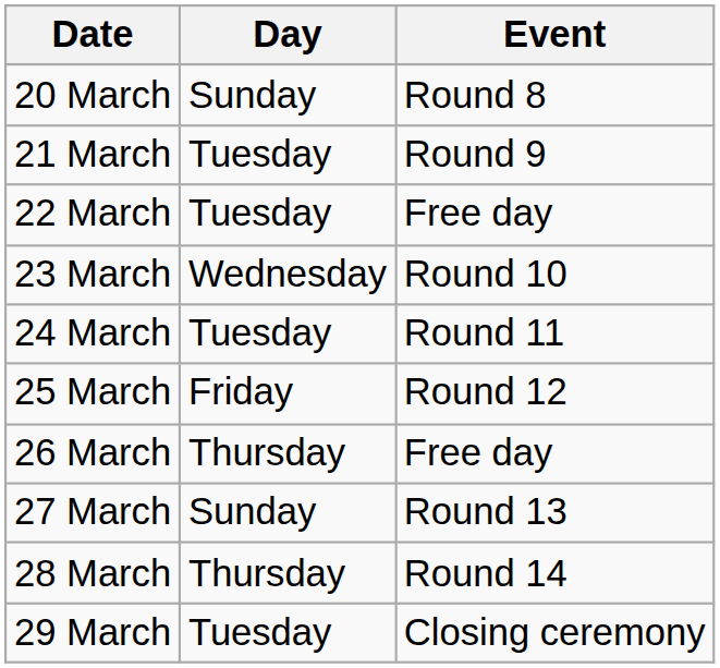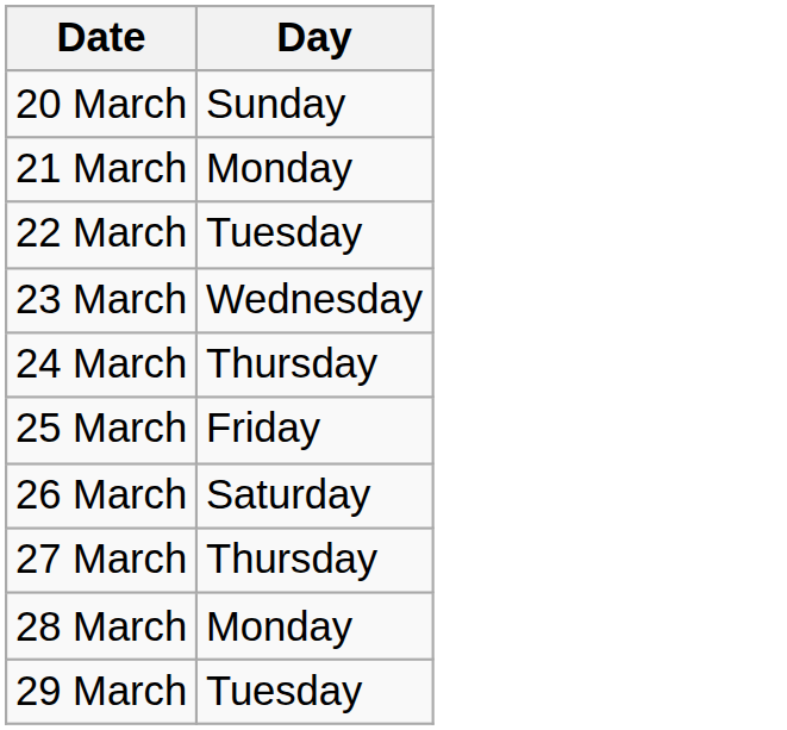 <table class="wikitable">
 <tr>
 <th>Date</th>
 <th>Day</th>
-<th>Event</th>
 </tr>
 <tr>
 <td>20 March</td>
 <td>Sunday</td>
-<td>Round 8</td>
 </tr>
 <tr>
 <td>21 March</td>
-<td>Tuesday</td>
-<td>Round 9</td>
+<td>Monday</td>
 </tr>
 <tr>
 <td>22 March</td>
 <td>Tuesday</td>
-<td>Free day</td>
 </tr>
 <tr>
 <td>23 March</td>
 <td>Wednesday</td>
-<td>Round 10</td>
 </tr>
 <tr>
 <td>24 March</td>
-<td>Tuesday</td>
-<td>Round 11</td>
+<td>Thursday</td>
 </tr>
 <tr>
 <td>25 March</td>
 <td>Friday</td>
-<td>Round 12</td>
 </tr>
 <tr>
 <td>26 March</td>
-<td>Thursday</td>
-<td>Free day</td>
+<td>Saturday</td>
 </tr>
 <tr>
 <td>27 March</td>
-<td>Sunday</td>
-<td>Round 13</td>
+<td>Thursday</td>
 </tr>
 <tr>
 <td>28 March</td>
-<td>Thursday</td>
-<td>Round 14</td>
+<td>Monday</td>
 </tr>
 <tr>
 <td>29 March</td>
 <td>Tuesday</td>
-<td>Closing ceremony</td>
 </tr>
 </table>
